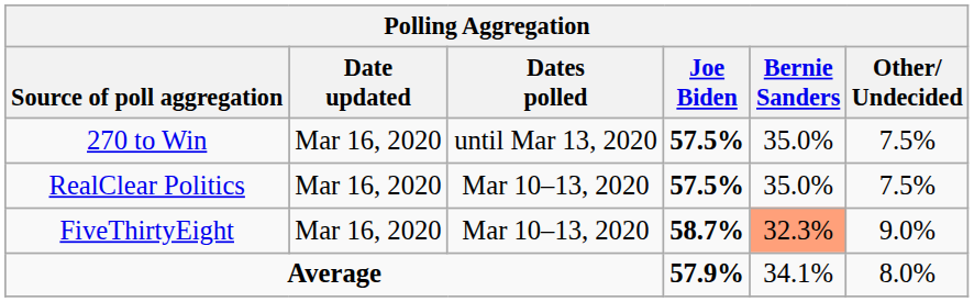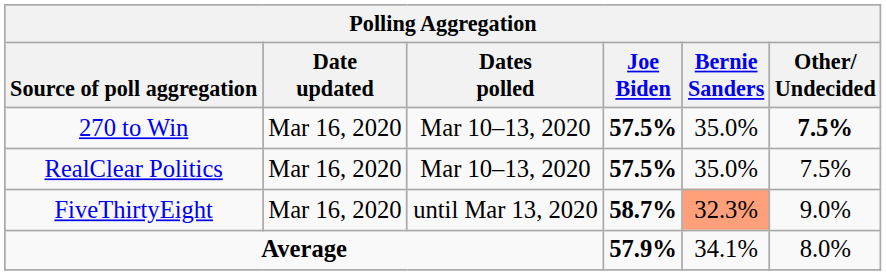 <table class="wikitable" style="font-size:90%;text-align:center;">
 <tr valign=bottom style="font-size:90%;">
 <th colspan="7">Polling Aggregation</th>
 </tr>
 <tr valign=bottom style="font-size:90%;">
 <th>Source of poll aggregation</th>
 <th>Date<br>updated</th>
 <th>Dates<br>polled</th>
 <th><a href='#'>Joe<br>Biden</a></th>
 <th><a href='#'>Bernie<br>Sanders</a></th>
 <th>Other/<br>Undecided</th>
 </tr>
 <tr>
 <td><a href='#'>270 to Win</a></td>
 <td>Mar 16, 2020</td>
-<td>until Mar 13, 2020 </td>
+<td>Mar 10–13, 2020</td>
 <td><strong>57.5%</strong></td>
 <td>35.0%</td>
-<td>7.5%</td>
+<td><strong>7.5%</strong></td>
 </tr>
 <tr>
 <td><a href='#'>RealClear Politics</a></td>
 <td>Mar 16, 2020</td>
 <td>Mar 10–13, 2020</td>
 <td><strong>57.5%</strong></td>
 <td>35.0%</td>
 <td>7.5%</td>
 </tr>
 <tr>
 <td><a href='#'>FiveThirtyEight</a></td>
 <td>Mar 16, 2020</td>
-<td>Mar 10–13, 2020</td>
+<td>until Mar 13, 2020 </td>
 <td><strong>58.7%</strong></td>
 <td style="background: lightsalmon;">32.3%</td>
 <td>9.0%</td>
 </tr>
 <tr>
 <td colspan="3"><strong>Average</strong></td>
 <td><strong>57.9%</strong></td>
 <td>34.1%</td>
 <td>8.0%</td>
 </tr>
 </table>
